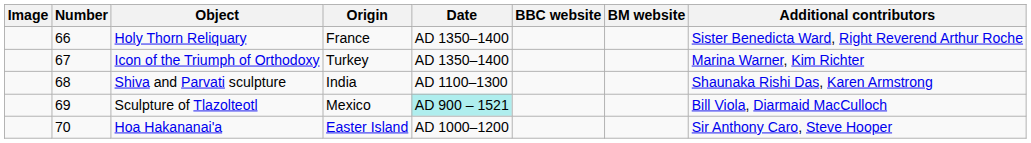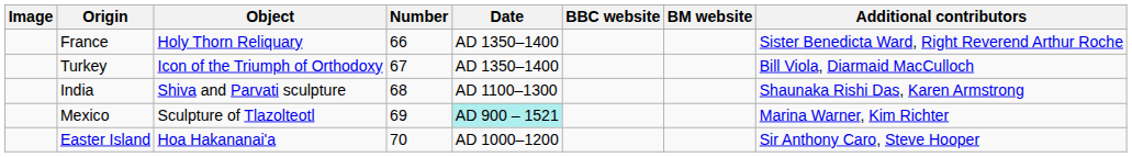 <table class="wikitable">
 <tr>
 <th>Image</th>
+<th>Origin</th>
+<th>Object</th>
 <th>Number</th>
-<th>Object</th>
-<th>Origin</th>
 <th>Date</th>
 <th>BBC website</th>
 <th>BM website</th>
 <th>Additional contributors</th>
 </tr>
 <tr>
 <td></td>
+<td>France</td>
+<td><a href='#'>Holy Thorn Reliquary</a></td>
 <td>66</td>
-<td><a href='#'>Holy Thorn Reliquary</a></td>
-<td>France</td>
 <td>AD 1350–1400</td>
 <td></td>
 <td></td>
 <td><a href='#'>Sister Benedicta Ward</a>, <a href='#'>Right Reverend Arthur Roche</a></td>
 </tr>
 <tr>
 <td></td>
+<td>Turkey</td>
+<td><a href='#'>Icon of the Triumph of Orthodoxy</a></td>
 <td>67</td>
-<td><a href='#'>Icon of the Triumph of Orthodoxy</a></td>
-<td>Turkey</td>
 <td>AD 1350–1400</td>
 <td></td>
 <td></td>
-<td><a href='#'>Marina Warner</a>, <a href='#'>Kim Richter</a></td>
+<td><a href='#'>Bill Viola</a>, <a href='#'>Diarmaid MacCulloch</a></td>
 </tr>
 <tr>
 <td></td>
+<td>India</td>
+<td><a href='#'>Shiva</a> and <a href='#'>Parvati</a> sculpture</td>
 <td>68</td>
-<td><a href='#'>Shiva</a> and <a href='#'>Parvati</a> sculpture</td>
-<td>India</td>
 <td>AD 1100–1300</td>
 <td></td>
 <td></td>
 <td><a href='#'>Shaunaka Rishi Das</a>, <a href='#'>Karen Armstrong</a></td>
 </tr>
 <tr>
 <td></td>
+<td>Mexico</td>
+<td>Sculpture of <a href='#'>Tlazolteotl</a></td>
 <td>69</td>
-<td>Sculpture of <a href='#'>Tlazolteotl</a></td>
-<td>Mexico</td>
 <td style="background: paleturquoise;">AD 900 – 1521</td>
 <td></td>
 <td></td>
-<td><a href='#'>Bill Viola</a>, <a href='#'>Diarmaid MacCulloch</a></td>
+<td><a href='#'>Marina Warner</a>, <a href='#'>Kim Richter</a></td>
 </tr>
 <tr>
 <td></td>
+<td><a href='#'>Easter Island</a></td>
+<td><a href='#'>Hoa Hakananai'a</a></td>
 <td>70</td>
-<td><a href='#'>Hoa Hakananai'a</a></td>
-<td><a href='#'>Easter Island</a></td>
 <td>AD 1000–1200</td>
 <td></td>
 <td></td>
 <td><a href='#'>Sir Anthony Caro</a>, <a href='#'>Steve Hooper</a></td>
 </tr>
 </table>
